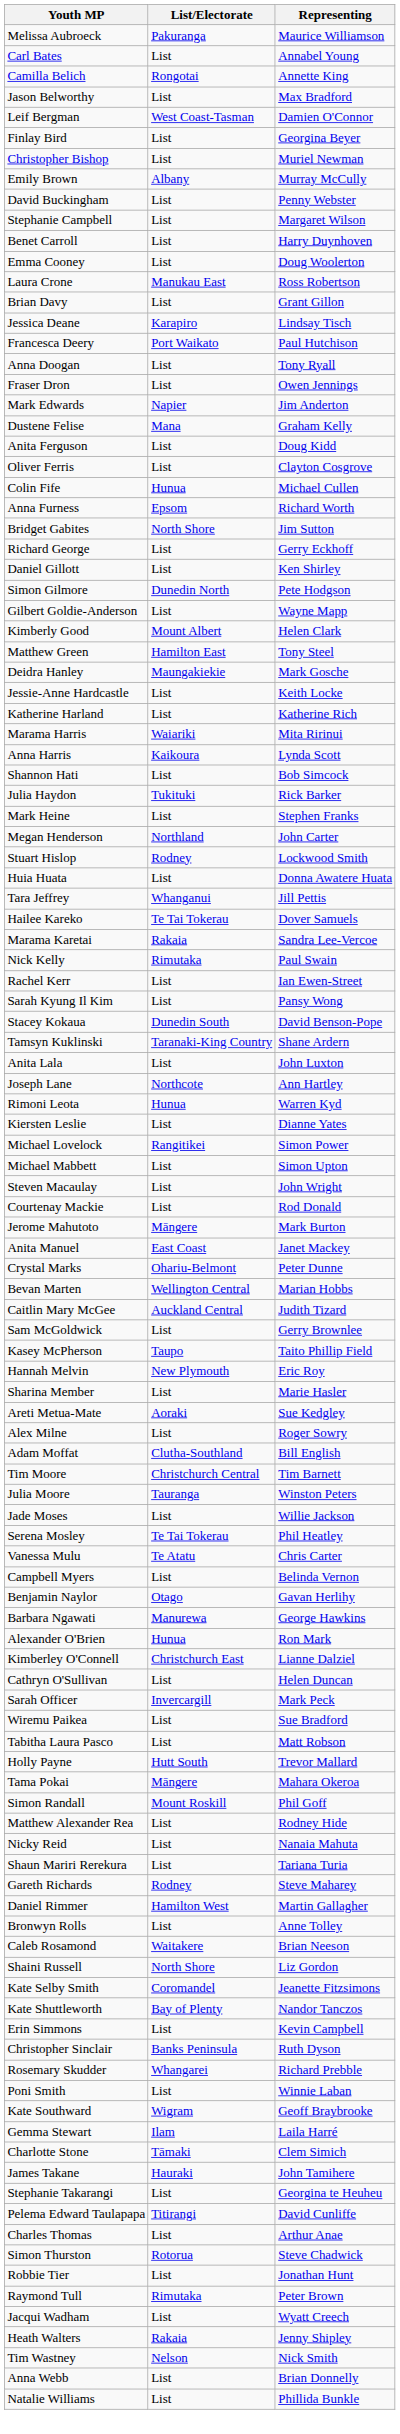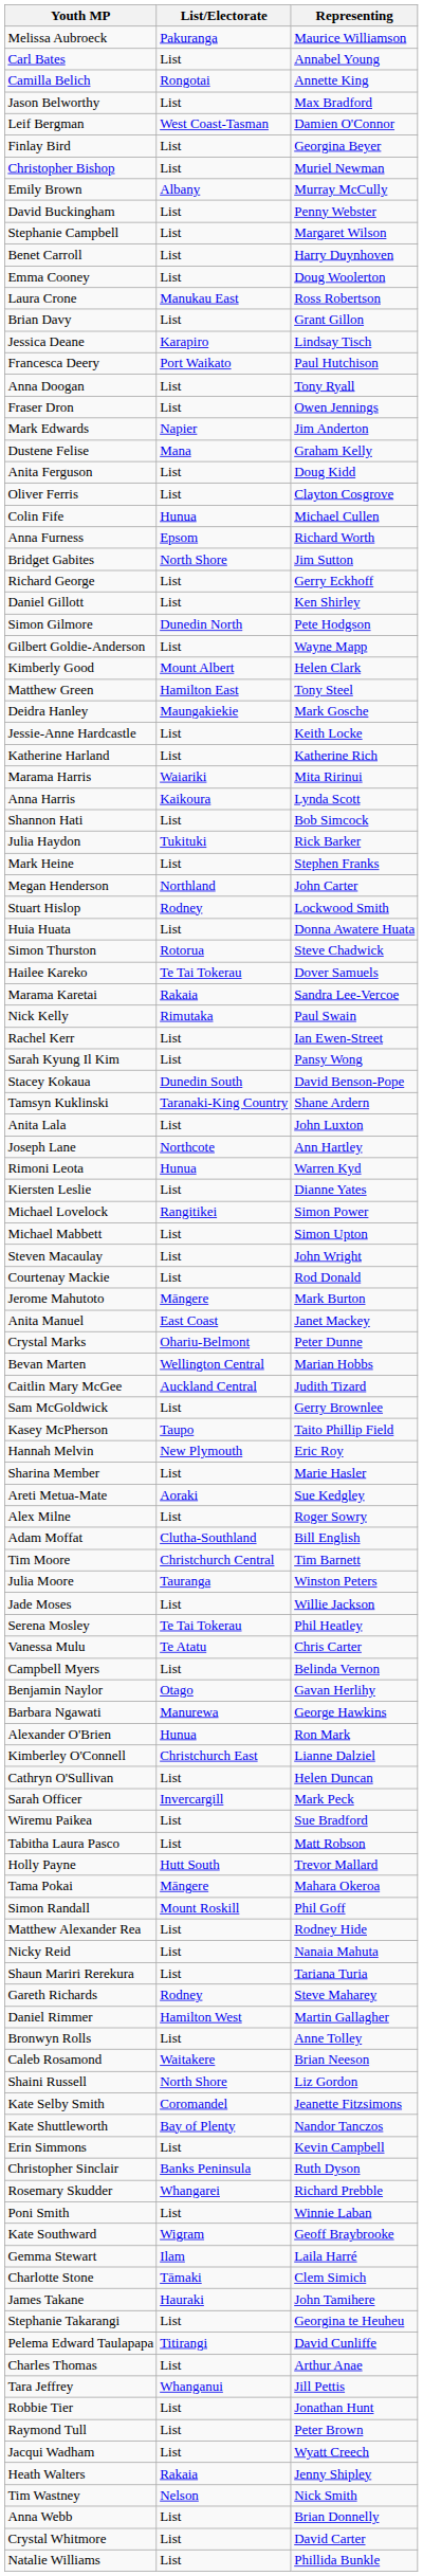 <table class="wikitable sortable collapsible collapsed">
 <tr>
 <th scope="col">Youth MP</th>
 <th scope="col">List/Electorate</th>
 <th scope="col">Representing</th>
 </tr>
 <tr>
 <td>Melissa Aubroeck</td>
 <td><a href='#'>Pakuranga</a></td>
 <td><a href='#'>Maurice Williamson</a></td>
 </tr>
 <tr>
 <td><a href='#'>Carl Bates</a></td>
 <td>List</td>
 <td><a href='#'>Annabel Young</a></td>
 </tr>
 <tr>
 <td><a href='#'>Camilla Belich</a></td>
 <td><a href='#'>Rongotai</a></td>
 <td><a href='#'>Annette King</a></td>
 </tr>
 <tr>
 <td>Jason Belworthy</td>
 <td>List</td>
 <td><a href='#'>Max Bradford</a></td>
 </tr>
 <tr>
 <td>Leif Bergman</td>
 <td><a href='#'>West Coast-Tasman</a></td>
 <td><a href='#'>Damien O'Connor</a></td>
 </tr>
 <tr>
 <td>Finlay Bird</td>
 <td>List</td>
 <td><a href='#'>Georgina Beyer</a></td>
 </tr>
 <tr>
 <td><a href='#'>Christopher Bishop</a></td>
 <td>List</td>
 <td><a href='#'>Muriel Newman</a></td>
 </tr>
 <tr>
 <td>Emily Brown</td>
 <td><a href='#'>Albany</a></td>
 <td><a href='#'>Murray McCully</a></td>
 </tr>
 <tr>
 <td>David Buckingham</td>
 <td>List</td>
 <td><a href='#'>Penny Webster</a></td>
 </tr>
 <tr>
 <td>Stephanie Campbell</td>
 <td>List</td>
 <td><a href='#'>Margaret Wilson</a></td>
 </tr>
 <tr>
 <td>Benet Carroll</td>
 <td>List</td>
 <td><a href='#'>Harry Duynhoven</a></td>
 </tr>
 <tr>
 <td>Emma Cooney</td>
 <td>List</td>
 <td><a href='#'>Doug Woolerton</a></td>
 </tr>
 <tr>
 <td>Laura Crone</td>
 <td><a href='#'>Manukau East</a></td>
 <td><a href='#'>Ross Robertson</a></td>
 </tr>
 <tr>
 <td>Brian Davy</td>
 <td>List</td>
 <td><a href='#'>Grant Gillon</a></td>
 </tr>
 <tr>
 <td>Jessica Deane</td>
 <td><a href='#'>Karapiro</a></td>
 <td><a href='#'>Lindsay Tisch</a></td>
 </tr>
 <tr>
 <td>Francesca Deery</td>
 <td><a href='#'>Port Waikato</a></td>
 <td><a href='#'>Paul Hutchison</a></td>
 </tr>
 <tr>
 <td>Anna Doogan</td>
 <td>List</td>
 <td><a href='#'>Tony Ryall</a></td>
 </tr>
 <tr>
 <td>Fraser Dron</td>
 <td>List</td>
 <td><a href='#'>Owen Jennings</a></td>
 </tr>
 <tr>
 <td>Mark Edwards</td>
 <td><a href='#'>Napier</a></td>
 <td><a href='#'>Jim Anderton</a></td>
 </tr>
 <tr>
 <td>Dustene Felise</td>
 <td><a href='#'>Mana</a></td>
 <td><a href='#'>Graham Kelly</a></td>
 </tr>
 <tr>
 <td>Anita Ferguson</td>
 <td>List</td>
 <td><a href='#'>Doug Kidd</a></td>
 </tr>
 <tr>
 <td>Oliver Ferris</td>
 <td>List</td>
 <td><a href='#'>Clayton Cosgrove</a></td>
 </tr>
 <tr>
 <td>Colin Fife</td>
 <td><a href='#'>Hunua</a></td>
 <td><a href='#'>Michael Cullen</a></td>
 </tr>
 <tr>
 <td>Anna Furness</td>
 <td><a href='#'>Epsom</a></td>
 <td><a href='#'>Richard Worth</a></td>
 </tr>
 <tr>
 <td>Bridget Gabites</td>
 <td><a href='#'>North Shore</a></td>
 <td><a href='#'>Jim Sutton</a></td>
 </tr>
 <tr>
 <td>Richard George</td>
 <td>List</td>
 <td><a href='#'>Gerry Eckhoff</a></td>
 </tr>
 <tr>
 <td>Daniel Gillott</td>
 <td>List</td>
 <td><a href='#'>Ken Shirley</a></td>
 </tr>
 <tr>
 <td>Simon Gilmore</td>
 <td><a href='#'>Dunedin North</a></td>
 <td><a href='#'>Pete Hodgson</a></td>
 </tr>
 <tr>
 <td>Gilbert Goldie-Anderson</td>
 <td>List</td>
 <td><a href='#'>Wayne Mapp</a></td>
 </tr>
 <tr>
 <td>Kimberly Good</td>
 <td><a href='#'>Mount Albert</a></td>
 <td><a href='#'>Helen Clark</a></td>
 </tr>
 <tr>
 <td>Matthew Green</td>
 <td><a href='#'>Hamilton East</a></td>
 <td><a href='#'>Tony Steel</a></td>
 </tr>
 <tr>
 <td>Deidra Hanley</td>
 <td><a href='#'>Maungakiekie</a></td>
 <td><a href='#'>Mark Gosche</a></td>
 </tr>
 <tr>
 <td>Jessie-Anne Hardcastle</td>
 <td>List</td>
 <td><a href='#'>Keith Locke</a></td>
 </tr>
 <tr>
 <td>Katherine Harland</td>
 <td>List</td>
 <td><a href='#'>Katherine Rich</a></td>
 </tr>
 <tr>
 <td>Marama Harris</td>
 <td><a href='#'>Waiariki</a></td>
 <td><a href='#'>Mita Ririnui</a></td>
 </tr>
 <tr>
 <td>Anna Harris</td>
 <td><a href='#'>Kaikoura</a></td>
 <td><a href='#'>Lynda Scott</a></td>
 </tr>
 <tr>
 <td>Shannon Hati</td>
 <td>List</td>
 <td><a href='#'>Bob Simcock</a></td>
 </tr>
 <tr>
 <td>Julia Haydon</td>
 <td><a href='#'>Tukituki</a></td>
 <td><a href='#'>Rick Barker</a></td>
 </tr>
 <tr>
 <td>Mark Heine</td>
 <td>List</td>
 <td><a href='#'>Stephen Franks</a></td>
 </tr>
 <tr>
 <td>Megan Henderson</td>
 <td><a href='#'>Northland</a></td>
 <td><a href='#'>John Carter</a></td>
 </tr>
 <tr>
 <td>Stuart Hislop</td>
 <td><a href='#'>Rodney</a></td>
 <td><a href='#'>Lockwood Smith</a></td>
 </tr>
 <tr>
 <td>Huia Huata</td>
 <td>List</td>
 <td><a href='#'>Donna Awatere Huata</a></td>
 </tr>
 <tr>
-<td>Tara Jeffrey</td>
-<td><a href='#'>Whanganui</a></td>
-<td><a href='#'>Jill Pettis</a></td>
+<td>Simon Thurston</td>
+<td><a href='#'>Rotorua</a></td>
+<td><a href='#'>Steve Chadwick</a></td>
 </tr>
 <tr>
 <td>Hailee Kareko</td>
 <td><a href='#'>Te Tai Tokerau</a></td>
 <td><a href='#'>Dover Samuels</a></td>
 </tr>
 <tr>
 <td>Marama Karetai</td>
 <td><a href='#'>Rakaia</a></td>
 <td><a href='#'>Sandra Lee-Vercoe</a></td>
 </tr>
 <tr>
 <td>Nick Kelly</td>
 <td><a href='#'>Rimutaka</a></td>
 <td><a href='#'>Paul Swain</a></td>
 </tr>
 <tr>
 <td>Rachel Kerr</td>
 <td>List</td>
 <td><a href='#'>Ian Ewen-Street</a></td>
 </tr>
 <tr>
 <td>Sarah Kyung Il Kim</td>
 <td>List</td>
 <td><a href='#'>Pansy Wong</a></td>
 </tr>
 <tr>
 <td>Stacey Kokaua</td>
 <td><a href='#'>Dunedin South</a></td>
 <td><a href='#'>David Benson-Pope</a></td>
 </tr>
 <tr>
 <td>Tamsyn Kuklinski</td>
 <td><a href='#'>Taranaki-King Country</a></td>
 <td><a href='#'>Shane Ardern</a></td>
 </tr>
 <tr>
 <td>Anita Lala</td>
 <td>List</td>
 <td><a href='#'>John Luxton</a></td>
 </tr>
 <tr>
 <td>Joseph Lane</td>
 <td><a href='#'>Northcote</a></td>
 <td><a href='#'>Ann Hartley</a></td>
 </tr>
 <tr>
 <td>Rimoni Leota</td>
 <td><a href='#'>Hunua</a></td>
 <td><a href='#'>Warren Kyd</a></td>
 </tr>
 <tr>
 <td>Kiersten Leslie</td>
 <td>List</td>
 <td><a href='#'>Dianne Yates</a></td>
 </tr>
 <tr>
 <td>Michael Lovelock</td>
 <td><a href='#'>Rangitikei</a></td>
 <td><a href='#'>Simon Power</a></td>
 </tr>
 <tr>
 <td>Michael Mabbett</td>
 <td>List</td>
 <td><a href='#'>Simon Upton</a></td>
 </tr>
 <tr>
 <td>Steven Macaulay</td>
 <td>List</td>
 <td><a href='#'>John Wright</a></td>
 </tr>
 <tr>
 <td>Courtenay Mackie</td>
 <td>List</td>
 <td><a href='#'>Rod Donald</a></td>
 </tr>
 <tr>
 <td>Jerome Mahutoto</td>
 <td><a href='#'>Māngere</a></td>
 <td><a href='#'>Mark Burton</a></td>
 </tr>
 <tr>
 <td>Anita Manuel</td>
 <td><a href='#'>East Coast</a></td>
 <td><a href='#'>Janet Mackey</a></td>
 </tr>
 <tr>
 <td>Crystal Marks</td>
 <td><a href='#'>Ohariu-Belmont</a></td>
 <td><a href='#'>Peter Dunne</a></td>
 </tr>
 <tr>
 <td>Bevan Marten</td>
 <td><a href='#'>Wellington Central</a></td>
 <td><a href='#'>Marian Hobbs</a></td>
 </tr>
 <tr>
 <td>Caitlin Mary McGee</td>
 <td><a href='#'>Auckland Central</a></td>
 <td><a href='#'>Judith Tizard</a></td>
 </tr>
 <tr>
 <td>Sam McGoldwick</td>
 <td>List</td>
 <td><a href='#'>Gerry Brownlee</a></td>
 </tr>
 <tr>
 <td>Kasey McPherson</td>
 <td><a href='#'>Taupo</a></td>
 <td><a href='#'>Taito Phillip Field</a></td>
 </tr>
 <tr>
 <td>Hannah Melvin</td>
 <td><a href='#'>New Plymouth</a></td>
 <td><a href='#'>Eric Roy</a></td>
 </tr>
 <tr>
 <td>Sharina Member</td>
 <td>List</td>
 <td><a href='#'>Marie Hasler</a></td>
 </tr>
 <tr>
 <td>Areti Metua-Mate</td>
 <td><a href='#'>Aoraki</a></td>
 <td><a href='#'>Sue Kedgley</a></td>
 </tr>
 <tr>
 <td>Alex Milne</td>
 <td>List</td>
 <td><a href='#'>Roger Sowry</a></td>
 </tr>
 <tr>
 <td>Adam Moffat</td>
 <td><a href='#'>Clutha-Southland</a></td>
 <td><a href='#'>Bill English</a></td>
 </tr>
 <tr>
 <td>Tim Moore</td>
 <td><a href='#'>Christchurch Central</a></td>
 <td><a href='#'>Tim Barnett</a></td>
 </tr>
 <tr>
 <td>Julia Moore</td>
 <td><a href='#'>Tauranga</a></td>
 <td><a href='#'>Winston Peters</a></td>
 </tr>
 <tr>
 <td>Jade Moses</td>
 <td>List</td>
 <td><a href='#'>Willie Jackson</a></td>
 </tr>
 <tr>
 <td>Serena Mosley</td>
 <td><a href='#'>Te Tai Tokerau</a></td>
 <td><a href='#'>Phil Heatley</a></td>
 </tr>
 <tr>
 <td>Vanessa Mulu</td>
 <td><a href='#'>Te Atatu</a></td>
 <td><a href='#'>Chris Carter</a></td>
 </tr>
 <tr>
 <td>Campbell Myers</td>
 <td>List</td>
 <td><a href='#'>Belinda Vernon</a></td>
 </tr>
 <tr>
 <td>Benjamin Naylor</td>
 <td><a href='#'>Otago</a></td>
 <td><a href='#'>Gavan Herlihy</a></td>
 </tr>
 <tr>
 <td>Barbara Ngawati</td>
 <td><a href='#'>Manurewa</a></td>
 <td><a href='#'>George Hawkins</a></td>
 </tr>
 <tr>
 <td>Alexander O'Brien</td>
 <td><a href='#'>Hunua</a></td>
 <td><a href='#'>Ron Mark</a></td>
 </tr>
 <tr>
 <td>Kimberley O'Connell</td>
 <td><a href='#'>Christchurch East</a></td>
 <td><a href='#'>Lianne Dalziel</a></td>
 </tr>
 <tr>
 <td>Cathryn O'Sullivan</td>
 <td>List</td>
 <td><a href='#'>Helen Duncan</a></td>
 </tr>
 <tr>
 <td>Sarah Officer</td>
 <td><a href='#'>Invercargill</a></td>
 <td><a href='#'>Mark Peck</a></td>
 </tr>
 <tr>
 <td>Wiremu Paikea</td>
 <td>List</td>
 <td><a href='#'>Sue Bradford</a></td>
 </tr>
 <tr>
 <td>Tabitha Laura Pasco</td>
 <td>List</td>
 <td><a href='#'>Matt Robson</a></td>
 </tr>
 <tr>
 <td>Holly Payne</td>
 <td><a href='#'>Hutt South</a></td>
 <td><a href='#'>Trevor Mallard</a></td>
 </tr>
 <tr>
 <td>Tama Pokai</td>
 <td><a href='#'>Māngere</a></td>
 <td><a href='#'>Mahara Okeroa</a></td>
 </tr>
 <tr>
 <td>Simon Randall</td>
 <td><a href='#'>Mount Roskill</a></td>
 <td><a href='#'>Phil Goff</a></td>
 </tr>
 <tr>
 <td>Matthew Alexander Rea</td>
 <td>List</td>
 <td><a href='#'>Rodney Hide</a></td>
 </tr>
 <tr>
 <td>Nicky Reid</td>
 <td>List</td>
 <td><a href='#'>Nanaia Mahuta</a></td>
 </tr>
 <tr>
 <td>Shaun Mariri Rerekura</td>
 <td>List</td>
 <td><a href='#'>Tariana Turia</a></td>
 </tr>
 <tr>
 <td>Gareth Richards</td>
 <td><a href='#'>Rodney</a></td>
 <td><a href='#'>Steve Maharey</a></td>
 </tr>
 <tr>
 <td>Daniel Rimmer</td>
 <td><a href='#'>Hamilton West</a></td>
 <td><a href='#'>Martin Gallagher</a></td>
 </tr>
 <tr>
 <td>Bronwyn Rolls</td>
 <td>List</td>
 <td><a href='#'>Anne Tolley</a></td>
 </tr>
 <tr>
 <td>Caleb Rosamond</td>
 <td><a href='#'>Waitakere</a></td>
 <td><a href='#'>Brian Neeson</a></td>
 </tr>
 <tr>
 <td>Shaini Russell</td>
 <td><a href='#'>North Shore</a></td>
 <td><a href='#'>Liz Gordon</a></td>
 </tr>
 <tr>
 <td>Kate Selby Smith</td>
 <td><a href='#'>Coromandel</a></td>
 <td><a href='#'>Jeanette Fitzsimons</a></td>
 </tr>
 <tr>
 <td>Kate Shuttleworth</td>
 <td><a href='#'>Bay of Plenty</a></td>
 <td><a href='#'>Nandor Tanczos</a></td>
 </tr>
 <tr>
 <td>Erin Simmons</td>
 <td>List</td>
 <td><a href='#'>Kevin Campbell</a></td>
 </tr>
 <tr>
 <td>Christopher Sinclair</td>
 <td><a href='#'>Banks Peninsula</a></td>
 <td><a href='#'>Ruth Dyson</a></td>
 </tr>
 <tr>
 <td>Rosemary Skudder</td>
 <td><a href='#'>Whangarei</a></td>
 <td><a href='#'>Richard Prebble</a></td>
 </tr>
 <tr>
 <td>Poni Smith</td>
 <td>List</td>
 <td><a href='#'>Winnie Laban</a></td>
 </tr>
 <tr>
 <td>Kate Southward</td>
 <td><a href='#'>Wigram</a></td>
 <td><a href='#'>Geoff Braybrooke</a></td>
 </tr>
 <tr>
 <td>Gemma Stewart</td>
 <td><a href='#'>Ilam</a></td>
 <td><a href='#'>Laila Harré</a></td>
 </tr>
 <tr>
 <td>Charlotte Stone</td>
 <td><a href='#'>Tāmaki</a></td>
 <td><a href='#'>Clem Simich</a></td>
 </tr>
 <tr>
 <td>James Takane</td>
 <td><a href='#'>Hauraki</a></td>
 <td><a href='#'>John Tamihere</a></td>
 </tr>
 <tr>
 <td>Stephanie Takarangi</td>
 <td>List</td>
 <td><a href='#'>Georgina te Heuheu</a></td>
 </tr>
 <tr>
 <td>Pelema Edward Taulapapa</td>
 <td><a href='#'>Titirangi</a></td>
 <td><a href='#'>David Cunliffe</a></td>
 </tr>
 <tr>
 <td>Charles Thomas</td>
 <td>List</td>
 <td><a href='#'>Arthur Anae</a></td>
 </tr>
 <tr>
-<td>Simon Thurston</td>
-<td><a href='#'>Rotorua</a></td>
-<td><a href='#'>Steve Chadwick</a></td>
+<td>Tara Jeffrey</td>
+<td><a href='#'>Whanganui</a></td>
+<td><a href='#'>Jill Pettis</a></td>
 </tr>
 <tr>
 <td>Robbie Tier</td>
 <td>List</td>
 <td><a href='#'>Jonathan Hunt</a></td>
 </tr>
 <tr>
 <td>Raymond Tull</td>
-<td><a href='#'>Rimutaka</a></td>
+<td>List</td>
 <td><a href='#'>Peter Brown</a></td>
 </tr>
 <tr>
 <td>Jacqui Wadham</td>
 <td>List</td>
 <td><a href='#'>Wyatt Creech</a></td>
 </tr>
 <tr>
 <td>Heath Walters</td>
 <td><a href='#'>Rakaia</a></td>
 <td><a href='#'>Jenny Shipley</a></td>
 </tr>
 <tr>
 <td>Tim Wastney</td>
 <td><a href='#'>Nelson</a></td>
 <td><a href='#'>Nick Smith</a></td>
 </tr>
 <tr>
 <td>Anna Webb</td>
 <td>List</td>
 <td><a href='#'>Brian Donnelly</a></td>
 </tr>
 <tr>
+<td>Crystal Whitmore</td>
+<td>List</td>
+<td><a href='#'>David Carter</a></td>
+</tr>
+<tr>
 <td>Natalie Williams</td>
 <td>List</td>
 <td><a href='#'>Phillida Bunkle</a></td>
 </tr>
 </table>
